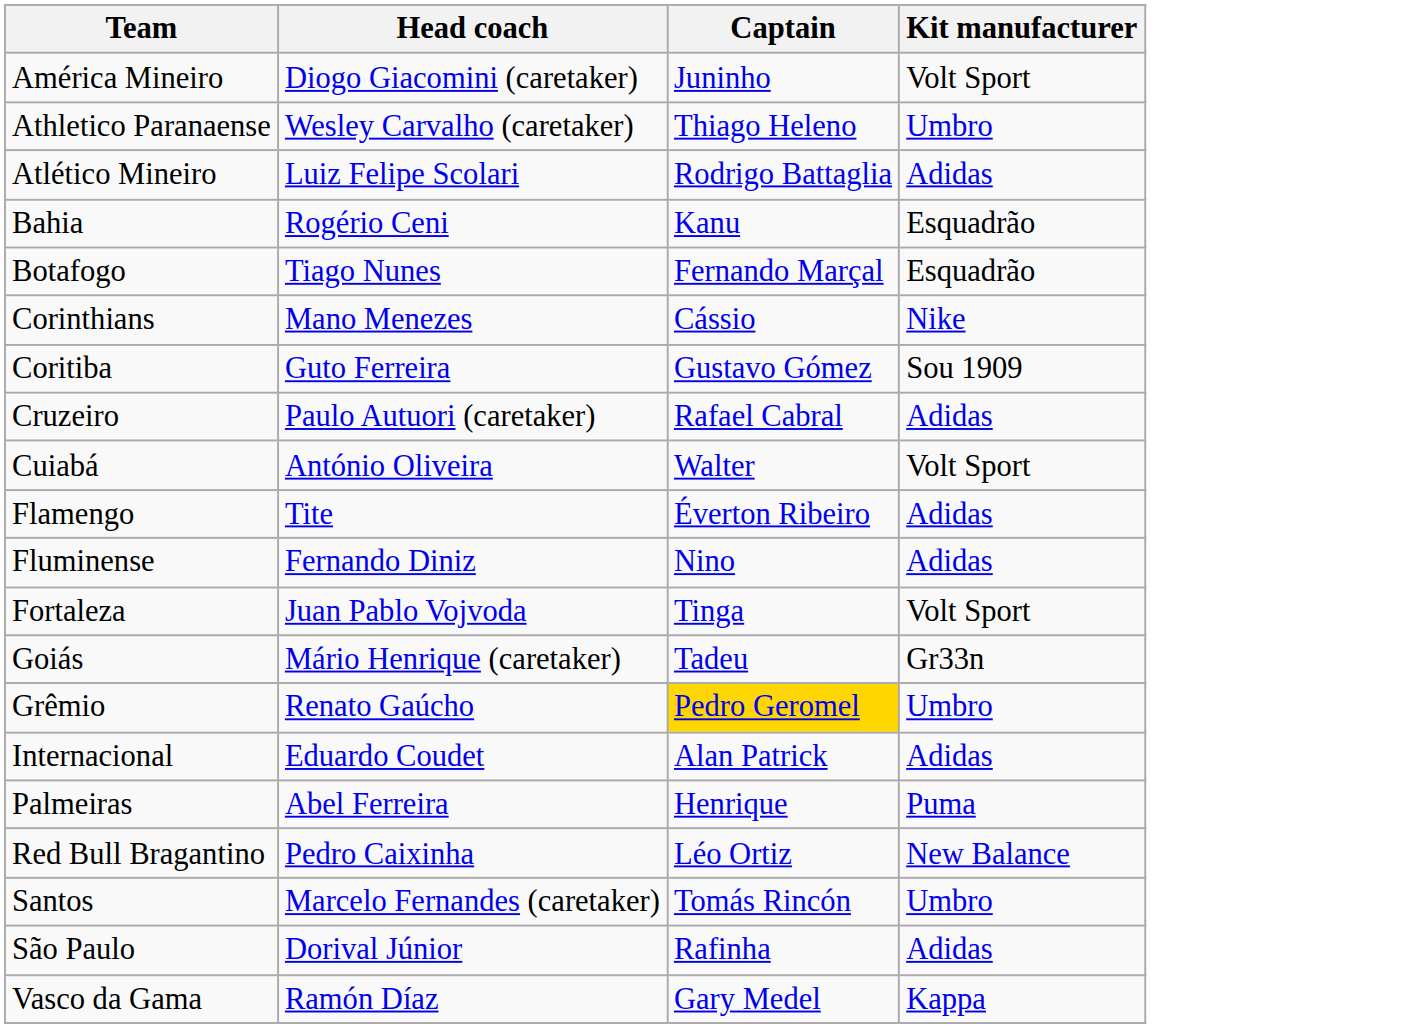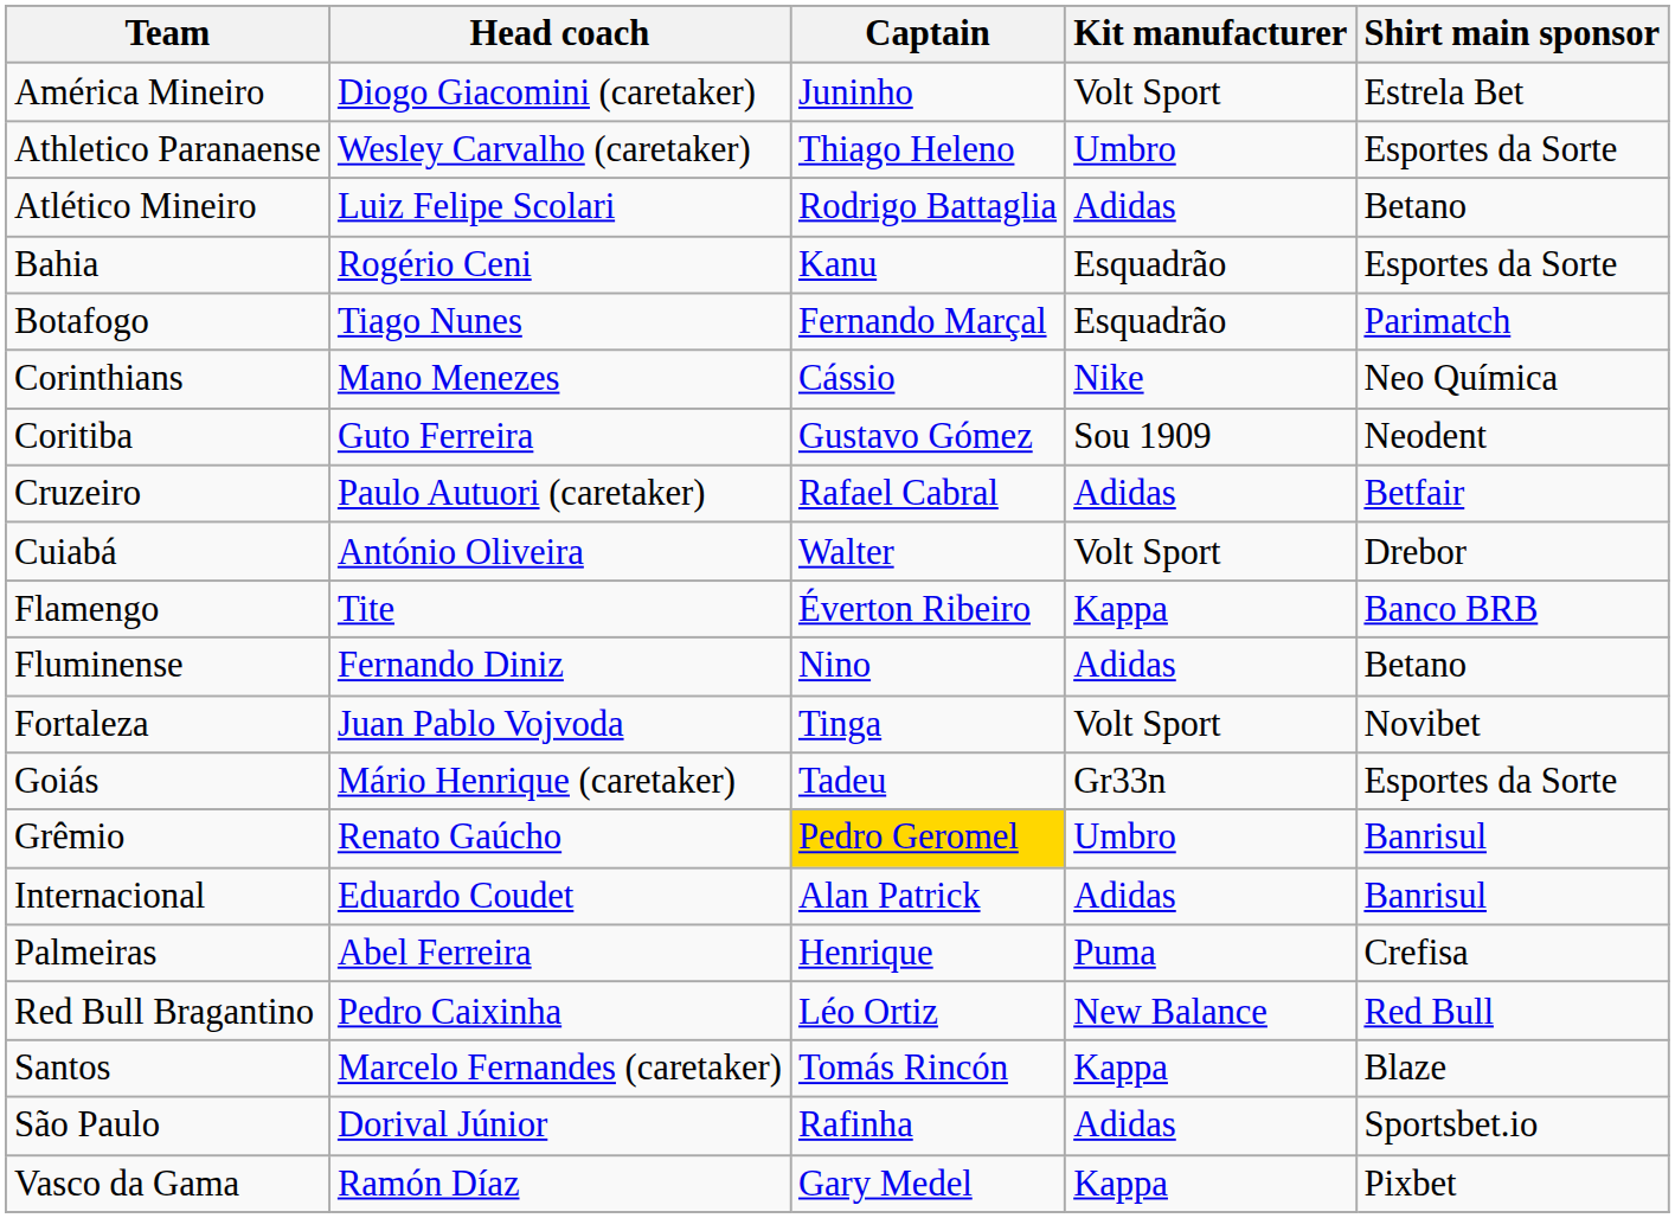 <table class="wikitable sortable">
 <tr>
 <th>Team</th>
 <th>Head coach</th>
 <th>Captain</th>
 <th>Kit manufacturer</th>
+<th>Shirt main sponsor</th>
 </tr>
 <tr>
 <td>América Mineiro</td>
 <td> <a href='#'>Diogo Giacomini</a> (caretaker)</td>
 <td> <a href='#'>Juninho</a></td>
 <td>Volt Sport</td>
+<td>Estrela Bet</td>
 </tr>
 <tr>
 <td>Athletico Paranaense</td>
 <td> <a href='#'>Wesley Carvalho</a> (caretaker)</td>
 <td> <a href='#'>Thiago Heleno</a></td>
 <td><a href='#'>Umbro</a></td>
+<td>Esportes da Sorte</td>
 </tr>
 <tr>
 <td>Atlético Mineiro</td>
 <td> <a href='#'>Luiz Felipe Scolari</a></td>
 <td> <a href='#'>Rodrigo Battaglia</a></td>
 <td><a href='#'>Adidas</a></td>
+<td>Betano</td>
 </tr>
 <tr>
 <td>Bahia</td>
 <td> <a href='#'>Rogério Ceni</a></td>
 <td> <a href='#'>Kanu</a></td>
 <td>Esquadrão </td>
+<td>Esportes da Sorte</td>
 </tr>
 <tr>
 <td>Botafogo</td>
 <td> <a href='#'>Tiago Nunes</a></td>
 <td> <a href='#'>Fernando Marçal</a></td>
 <td>Esquadrão </td>
+<td><a href='#'>Parimatch</a></td>
 </tr>
 <tr>
 <td>Corinthians</td>
 <td> <a href='#'>Mano Menezes</a></td>
 <td> <a href='#'>Cássio</a></td>
 <td><a href='#'>Nike</a></td>
+<td>Neo Química</td>
 </tr>
 <tr>
 <td>Coritiba</td>
 <td> <a href='#'>Guto Ferreira</a></td>
 <td> <a href='#'>Gustavo Gómez</a></td>
 <td>Sou 1909 </td>
+<td>Neodent</td>
 </tr>
 <tr>
 <td>Cruzeiro</td>
 <td> <a href='#'>Paulo Autuori</a> (caretaker)</td>
 <td> <a href='#'>Rafael Cabral</a></td>
 <td><a href='#'>Adidas</a></td>
+<td><a href='#'>Betfair</a></td>
 </tr>
 <tr>
 <td>Cuiabá</td>
 <td> <a href='#'>António Oliveira</a></td>
 <td> <a href='#'>Walter</a></td>
 <td>Volt Sport</td>
+<td>Drebor</td>
 </tr>
 <tr>
 <td>Flamengo</td>
 <td> <a href='#'>Tite</a></td>
 <td> <a href='#'>Éverton Ribeiro</a></td>
-<td><a href='#'>Adidas</a></td>
+<td><a href='#'>Kappa</a></td>
+<td><a href='#'>Banco BRB</a></td>
 </tr>
 <tr>
 <td>Fluminense</td>
 <td> <a href='#'>Fernando Diniz</a></td>
 <td> <a href='#'>Nino</a></td>
 <td><a href='#'>Adidas</a></td>
+<td>Betano</td>
 </tr>
 <tr>
 <td>Fortaleza</td>
 <td> <a href='#'>Juan Pablo Vojvoda</a></td>
 <td> <a href='#'>Tinga</a></td>
 <td>Volt Sport</td>
+<td>Novibet</td>
 </tr>
 <tr>
 <td>Goiás</td>
 <td> <a href='#'>Mário Henrique</a> (caretaker)</td>
 <td> <a href='#'>Tadeu</a></td>
 <td>Gr33n </td>
+<td>Esportes da Sorte</td>
 </tr>
 <tr>
 <td>Grêmio</td>
 <td> <a href='#'>Renato Gaúcho</a></td>
 <td style="background: gold;"> <a href='#'>Pedro Geromel</a></td>
 <td><a href='#'>Umbro</a></td>
+<td><a href='#'>Banrisul</a></td>
 </tr>
 <tr>
 <td>Internacional</td>
 <td> <a href='#'>Eduardo Coudet</a></td>
 <td> <a href='#'>Alan Patrick</a></td>
 <td><a href='#'>Adidas</a></td>
+<td><a href='#'>Banrisul</a></td>
 </tr>
 <tr>
 <td>Palmeiras</td>
 <td> <a href='#'>Abel Ferreira</a></td>
 <td> <a href='#'>Henrique</a></td>
 <td><a href='#'>Puma</a></td>
+<td>Crefisa</td>
 </tr>
 <tr>
 <td>Red Bull Bragantino</td>
 <td> <a href='#'>Pedro Caixinha</a></td>
 <td> <a href='#'>Léo Ortiz</a></td>
 <td><a href='#'>New Balance</a></td>
+<td><a href='#'>Red Bull</a></td>
 </tr>
 <tr>
 <td>Santos</td>
 <td> <a href='#'>Marcelo Fernandes</a> (caretaker)</td>
 <td> <a href='#'>Tomás Rincón</a></td>
-<td><a href='#'>Umbro</a></td>
+<td><a href='#'>Kappa</a></td>
+<td>Blaze</td>
 </tr>
 <tr>
 <td>São Paulo</td>
 <td> <a href='#'>Dorival Júnior</a></td>
 <td> <a href='#'>Rafinha</a></td>
 <td><a href='#'>Adidas</a></td>
+<td>Sportsbet.io</td>
 </tr>
 <tr>
 <td>Vasco da Gama</td>
 <td> <a href='#'>Ramón Díaz</a></td>
 <td> <a href='#'>Gary Medel</a></td>
 <td><a href='#'>Kappa</a></td>
+<td>Pixbet</td>
 </tr>
 </table>
